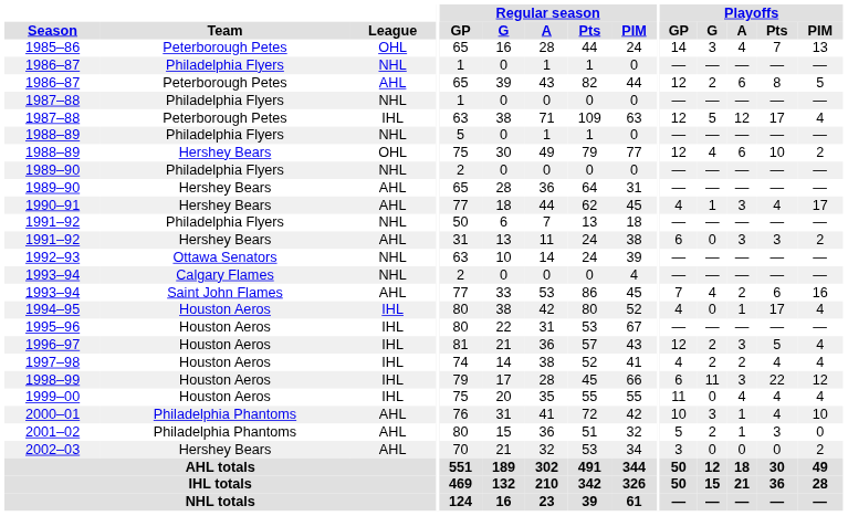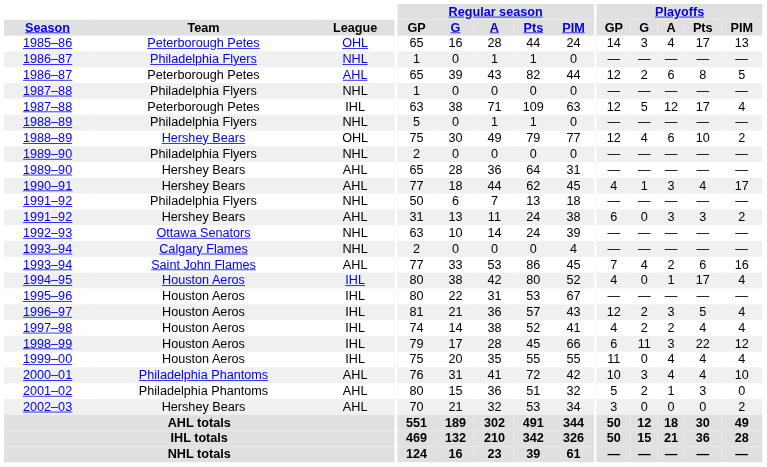 <table border="0" cellpadding="1" cellspacing="0" style="text-align:center; width:60em">
 <tr bgcolor="#e0e0e0">
 <th colspan="3" bgcolor="#ffffff"></th>
 <th rowspan="100" bgcolor="#ffffff"></th>
 <th colspan="5"><a href='#'>Regular season</a></th>
 <th rowspan="100" bgcolor="#ffffff"></th>
 <th colspan="5"><a href='#'>Playoffs</a></th>
 </tr>
 <tr bgcolor="#e0e0e0">
 <th><a href='#'>Season</a></th>
 <th>Team</th>
 <th>League</th>
 <th>GP</th>
 <th><a href='#'>G</a></th>
 <th><a href='#'>A</a></th>
 <th><a href='#'>Pts</a></th>
 <th><a href='#'>PIM</a></th>
 <th>GP</th>
 <th>G</th>
 <th>A</th>
 <th>Pts</th>
 <th>PIM</th>
 </tr>
 <tr>
 <td><a href='#'>1985–86</a></td>
 <td><a href='#'>Peterborough Petes</a></td>
 <td><a href='#'>OHL</a></td>
 <td>65</td>
 <td>16</td>
 <td>28</td>
 <td>44</td>
 <td>24</td>
 <td>14</td>
 <td>3</td>
 <td>4</td>
-<td>7</td>
+<td>17</td>
 <td>13</td>
 </tr>
 <tr bgcolor="#f0f0f0">
 <td><a href='#'>1986–87</a></td>
 <td><a href='#'>Philadelphia Flyers</a></td>
 <td><a href='#'>NHL</a></td>
 <td>1</td>
 <td>0</td>
 <td>1</td>
 <td>1</td>
 <td>0</td>
 <td>—</td>
 <td>—</td>
 <td>—</td>
 <td>—</td>
 <td>—</td>
 </tr>
 <tr>
 <td><a href='#'>1986–87</a></td>
 <td>Peterborough Petes</td>
 <td><a href='#'>AHL</a></td>
 <td>65</td>
 <td>39</td>
 <td>43</td>
 <td>82</td>
 <td>44</td>
 <td>12</td>
 <td>2</td>
 <td>6</td>
 <td>8</td>
 <td>5</td>
 </tr>
 <tr bgcolor="#f0f0f0">
 <td><a href='#'>1987–88</a></td>
 <td>Philadelphia Flyers</td>
 <td>NHL</td>
 <td>1</td>
 <td>0</td>
 <td>0</td>
 <td>0</td>
 <td>0</td>
 <td>—</td>
 <td>—</td>
 <td>—</td>
 <td>—</td>
 <td>—</td>
 </tr>
 <tr>
 <td><a href='#'>1987–88</a></td>
 <td>Peterborough Petes</td>
 <td>IHL</td>
 <td>63</td>
 <td>38</td>
 <td>71</td>
 <td>109</td>
 <td>63</td>
 <td>12</td>
 <td>5</td>
 <td>12</td>
 <td>17</td>
 <td>4</td>
 </tr>
 <tr bgcolor="#f0f0f0">
 <td><a href='#'>1988–89</a></td>
 <td>Philadelphia Flyers</td>
 <td>NHL</td>
 <td>5</td>
 <td>0</td>
 <td>1</td>
 <td>1</td>
 <td>0</td>
 <td>—</td>
 <td>—</td>
 <td>—</td>
 <td>—</td>
 <td>—</td>
 </tr>
 <tr>
 <td><a href='#'>1988–89</a></td>
 <td><a href='#'>Hershey Bears</a></td>
 <td>OHL</td>
 <td>75</td>
 <td>30</td>
 <td>49</td>
 <td>79</td>
 <td>77</td>
 <td>12</td>
 <td>4</td>
 <td>6</td>
 <td>10</td>
 <td>2</td>
 </tr>
 <tr bgcolor="#f0f0f0">
 <td><a href='#'>1989–90</a></td>
 <td>Philadelphia Flyers</td>
 <td>NHL</td>
 <td>2</td>
 <td>0</td>
 <td>0</td>
 <td>0</td>
 <td>0</td>
 <td>—</td>
 <td>—</td>
 <td>—</td>
 <td>—</td>
 <td>—</td>
 </tr>
 <tr>
 <td><a href='#'>1989–90</a></td>
 <td>Hershey Bears</td>
 <td>AHL</td>
 <td>65</td>
 <td>28</td>
 <td>36</td>
 <td>64</td>
 <td>31</td>
 <td>—</td>
 <td>—</td>
 <td>—</td>
 <td>—</td>
 <td>—</td>
 </tr>
 <tr bgcolor="#f0f0f0">
 <td><a href='#'>1990–91</a></td>
 <td>Hershey Bears</td>
 <td>AHL</td>
 <td>77</td>
 <td>18</td>
 <td>44</td>
 <td>62</td>
 <td>45</td>
 <td>4</td>
 <td>1</td>
 <td>3</td>
 <td>4</td>
 <td>17</td>
 </tr>
 <tr>
 <td><a href='#'>1991–92</a></td>
 <td>Philadelphia Flyers</td>
 <td>NHL</td>
 <td>50</td>
 <td>6</td>
 <td>7</td>
 <td>13</td>
 <td>18</td>
 <td>—</td>
 <td>—</td>
 <td>—</td>
 <td>—</td>
 <td>—</td>
 </tr>
 <tr bgcolor="#f0f0f0">
 <td><a href='#'>1991–92</a></td>
 <td>Hershey Bears</td>
 <td>AHL</td>
 <td>31</td>
 <td>13</td>
 <td>11</td>
 <td>24</td>
 <td>38</td>
 <td>6</td>
 <td>0</td>
 <td>3</td>
 <td>3</td>
 <td>2</td>
 </tr>
 <tr>
 <td><a href='#'>1992–93</a></td>
 <td><a href='#'>Ottawa Senators</a></td>
 <td>NHL</td>
 <td>63</td>
 <td>10</td>
 <td>14</td>
 <td>24</td>
 <td>39</td>
 <td>—</td>
 <td>—</td>
 <td>—</td>
 <td>—</td>
 <td>—</td>
 </tr>
 <tr bgcolor="#f0f0f0">
 <td><a href='#'>1993–94</a></td>
 <td><a href='#'>Calgary Flames</a></td>
 <td>NHL</td>
 <td>2</td>
 <td>0</td>
 <td>0</td>
 <td>0</td>
 <td>4</td>
 <td>—</td>
 <td>—</td>
 <td>—</td>
 <td>—</td>
 <td>—</td>
 </tr>
 <tr>
 <td><a href='#'>1993–94</a></td>
 <td><a href='#'>Saint John Flames</a></td>
 <td>AHL</td>
 <td>77</td>
 <td>33</td>
 <td>53</td>
 <td>86</td>
 <td>45</td>
 <td>7</td>
 <td>4</td>
 <td>2</td>
 <td>6</td>
 <td>16</td>
 </tr>
 <tr bgcolor="#f0f0f0">
 <td><a href='#'>1994–95</a></td>
 <td><a href='#'>Houston Aeros</a></td>
 <td><a href='#'>IHL</a></td>
 <td>80</td>
 <td>38</td>
 <td>42</td>
 <td>80</td>
 <td>52</td>
 <td>4</td>
 <td>0</td>
 <td>1</td>
 <td>17</td>
 <td>4</td>
 </tr>
 <tr>
 <td><a href='#'>1995–96</a></td>
 <td>Houston Aeros</td>
 <td>IHL</td>
 <td>80</td>
 <td>22</td>
 <td>31</td>
 <td>53</td>
 <td>67</td>
 <td>—</td>
 <td>—</td>
 <td>—</td>
 <td>—</td>
 <td>—</td>
 </tr>
 <tr bgcolor="#f0f0f0">
 <td><a href='#'>1996–97</a></td>
 <td>Houston Aeros</td>
 <td>IHL</td>
 <td>81</td>
 <td>21</td>
 <td>36</td>
 <td>57</td>
 <td>43</td>
 <td>12</td>
 <td>2</td>
 <td>3</td>
 <td>5</td>
 <td>4</td>
 </tr>
 <tr>
 <td><a href='#'>1997–98</a></td>
 <td>Houston Aeros</td>
 <td>IHL</td>
 <td>74</td>
 <td>14</td>
 <td>38</td>
 <td>52</td>
 <td>41</td>
 <td>4</td>
 <td>2</td>
 <td>2</td>
 <td>4</td>
 <td>4</td>
 </tr>
 <tr bgcolor="#f0f0f0">
 <td><a href='#'>1998–99</a></td>
 <td>Houston Aeros</td>
 <td>IHL</td>
 <td>79</td>
 <td>17</td>
 <td>28</td>
 <td>45</td>
 <td>66</td>
 <td>6</td>
 <td>11</td>
 <td>3</td>
 <td>22</td>
 <td>12</td>
 </tr>
 <tr>
 <td><a href='#'>1999–00</a></td>
 <td>Houston Aeros</td>
 <td>IHL</td>
 <td>75</td>
 <td>20</td>
 <td>35</td>
 <td>55</td>
 <td>55</td>
 <td>11</td>
 <td>0</td>
 <td>4</td>
 <td>4</td>
 <td>4</td>
 </tr>
 <tr bgcolor="#f0f0f0">
 <td><a href='#'>2000–01</a></td>
 <td><a href='#'>Philadelphia Phantoms</a></td>
 <td>AHL</td>
 <td>76</td>
 <td>31</td>
 <td>41</td>
 <td>72</td>
 <td>42</td>
 <td>10</td>
 <td>3</td>
-<td>1</td>
+<td>4</td>
 <td>4</td>
 <td>10</td>
 </tr>
 <tr>
 <td><a href='#'>2001–02</a></td>
 <td>Philadelphia Phantoms</td>
 <td>AHL</td>
 <td>80</td>
 <td>15</td>
 <td>36</td>
 <td>51</td>
 <td>32</td>
 <td>5</td>
 <td>2</td>
 <td>1</td>
 <td>3</td>
 <td>0</td>
 </tr>
 <tr bgcolor="#f0f0f0">
 <td><a href='#'>2002–03</a></td>
 <td>Hershey Bears</td>
 <td>AHL</td>
 <td>70</td>
 <td>21</td>
 <td>32</td>
 <td>53</td>
 <td>34</td>
 <td>3</td>
 <td>0</td>
 <td>0</td>
 <td>0</td>
 <td>2</td>
 </tr>
 <tr bgcolor="#e0e0e0">
 <th colspan="3">AHL totals</th>
 <th>551</th>
 <th>189</th>
 <th>302</th>
 <th>491</th>
 <th>344</th>
 <th>50</th>
 <th>12</th>
 <th>18</th>
 <th>30</th>
 <th>49</th>
 </tr>
 <tr bgcolor="#e0e0e0">
 <th colspan="3">IHL totals</th>
 <th>469</th>
 <th>132</th>
 <th>210</th>
 <th>342</th>
 <th>326</th>
 <th>50</th>
 <th>15</th>
 <th>21</th>
 <th>36</th>
 <th>28</th>
 </tr>
 <tr bgcolor="#e0e0e0">
 <th colspan="3">NHL totals</th>
 <th>124</th>
 <th>16</th>
 <th>23</th>
 <th>39</th>
 <th>61</th>
 <th>—</th>
 <th>—</th>
 <th>—</th>
 <th>—</th>
 <th>—</th>
 </tr>
 </table>
